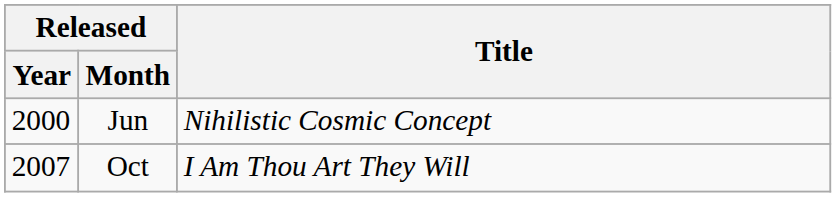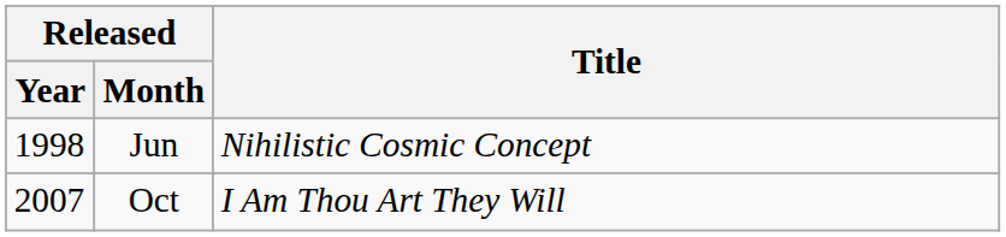 <table class="wikitable">
 <tr>
 <th colspan="2">Released</th>
 <th rowspan="2" width="350">Title</th>
 </tr>
 <tr>
 <th style="width:33px;">Year</th>
 <th style="width:44px;">Month</th>
 </tr>
 <tr>
-<td>2000</td>
+<td>1998</td>
 <td align="center">Jun</td>
 <td><em>Nihilistic Cosmic Concept</em></td>
 </tr>
 <tr>
 <td>2007</td>
 <td align="center">Oct</td>
 <td><em>I Am Thou Art They Will</em></td>
 </tr>
 </table>
